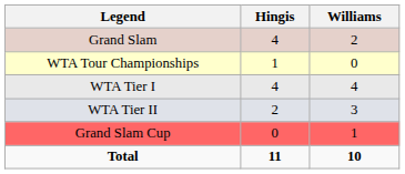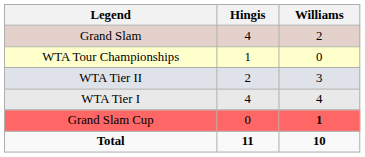 <table class=wikitable style="font-size:85%; width:30%; vertical-align:top; text-align:center;">
 <tr bgcolor="#eeeeee">
 <th><strong>Legend</strong></th>
 <th><strong>Hingis</strong></th>
 <th><strong>Williams</strong></th>
 </tr>
 <tr bgcolor="#e5d1cb">
 <td>Grand Slam</td>
 <td>4</td>
 <td>2</td>
 </tr>
 <tr bgcolor="#ffffcc">
 <td>WTA Tour Championships</td>
 <td>1</td>
 <td>0</td>
 </tr>
+<tr bgcolor="#dfe2e9">
+<td>WTA Tier II</td>
+<td>2</td>
+<td>3</td>
+</tr>
 <tr bgcolor="#e9e9e9">
 <td>WTA Tier I</td>
 <td>4</td>
 <td>4</td>
 </tr>
-<tr bgcolor="#dfe2e9">
-<td>WTA Tier II</td>
-<td>2</td>
-<td>3</td>
-</tr>
 <tr bgcolor="#ff6666">
 <td>Grand Slam Cup</td>
 <td>0</td>
-<td>1</td>
+<td><strong>1</strong></td>
 </tr>
 <tr>
 <td><strong>Total</strong></td>
 <td><strong>11</strong></td>
 <td><strong>10</strong></td>
 </tr>
 </table>
